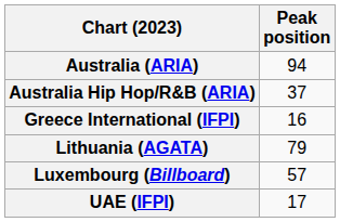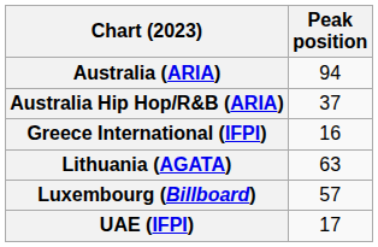 <table class="wikitable sortable plainrowheaders" style="text-align:center">
 <tr>
 <th scope="col">Chart (2023)</th>
 <th scope="col">Peak<br>position</th>
 </tr>
 <tr>
 <th scope="row">Australia (<a href='#'>ARIA</a>)</th>
 <td>94</td>
 </tr>
 <tr>
 <th scope="row">Australia Hip Hop/R&B (<a href='#'>ARIA</a>)</th>
 <td>37</td>
 </tr>
 <tr>
 </tr>
 <tr>
 </tr>
 <tr>
 </tr>
 <tr>
 </tr>
 <tr>
 </tr>
 <tr>
 <th scope="row">Greece International (<a href='#'>IFPI</a>)</th>
 <td>16</td>
 </tr>
 <tr>
 </tr>
 <tr>
 <th scope="row">Lithuania (<a href='#'>AGATA</a>)</th>
-<td>79</td>
+<td>63</td>
 </tr>
 <tr>
 <th scope="row">Luxembourg (<em><a href='#'>Billboard</a></em>)</th>
 <td>57</td>
 </tr>
 <tr>
 </tr>
 <tr>
 </tr>
 <tr>
 </tr>
 <tr>
 </tr>
 <tr>
 <th scope="row">UAE (<a href='#'>IFPI</a>)</th>
 <td>17</td>
 </tr>
 <tr>
 </tr>
 <tr>
 </tr>
 <tr>
 </tr>
 </table>
